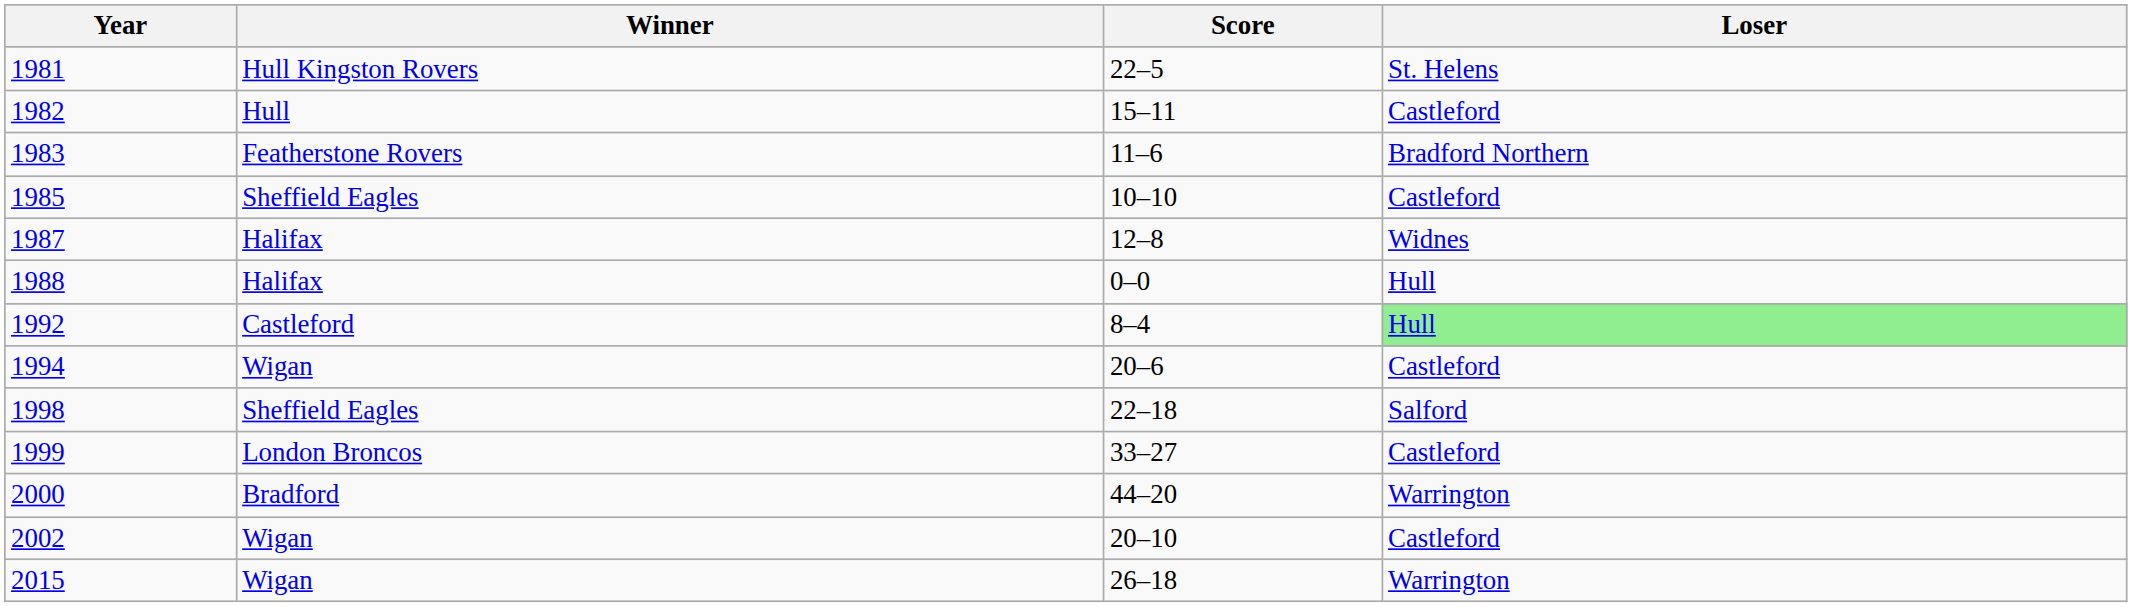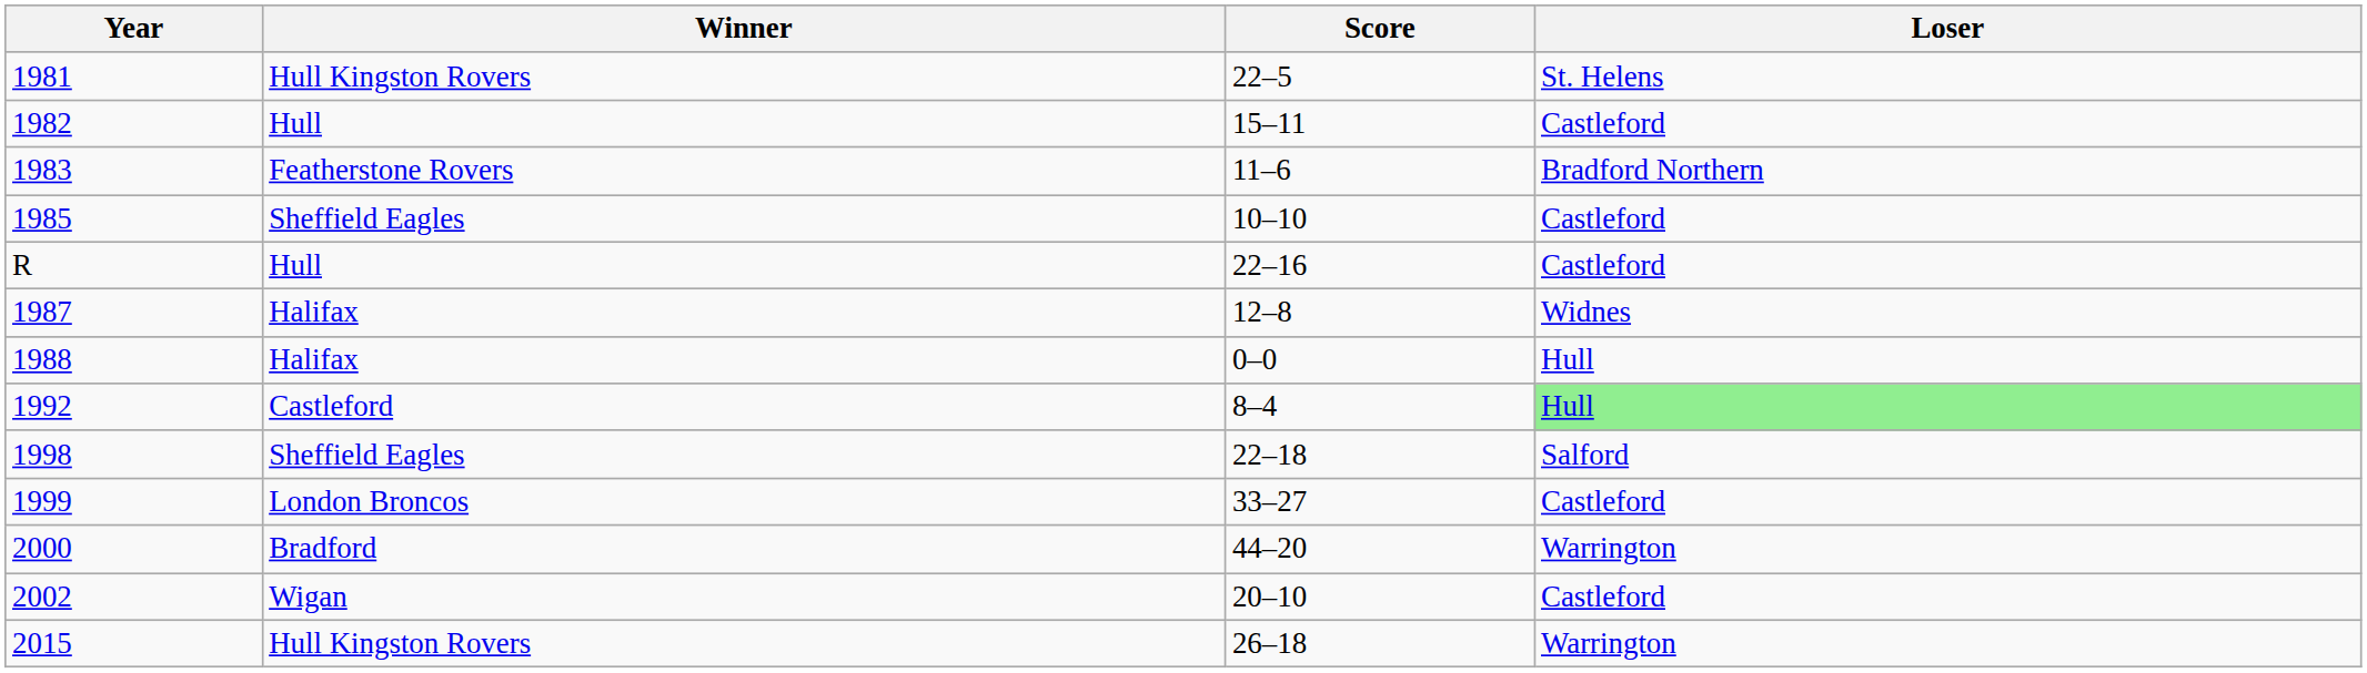 <table class="wikitable" style="width:100%;">
 <tr>
 <th>Year</th>
 <th>Winner</th>
 <th>Score</th>
 <th>Loser</th>
 </tr>
 <tr>
 <td><a href='#'>1981</a></td>
 <td> <a href='#'>Hull Kingston Rovers</a></td>
 <td>22–5</td>
 <td> <a href='#'>St. Helens</a></td>
 </tr>
 <tr>
 <td><a href='#'>1982</a></td>
 <td> <a href='#'>Hull</a></td>
 <td>15–11</td>
 <td> <a href='#'>Castleford</a></td>
 </tr>
 <tr>
 <td><a href='#'>1983</a></td>
 <td> <a href='#'>Featherstone Rovers</a></td>
 <td>11–6</td>
 <td> <a href='#'>Bradford Northern</a></td>
 </tr>
 <tr>
 <td towspan=2><a href='#'>1985</a></td>
 <td> <a href='#'>Sheffield Eagles</a></td>
 <td>10–10</td>
 <td> <a href='#'>Castleford</a></td>
 </tr>
 <tr>
+<td>R</td>
+<td> <a href='#'>Hull</a></td>
+<td>22–16</td>
+<td> <a href='#'>Castleford</a></td>
+</tr>
+<tr>
 <td><a href='#'>1987</a></td>
 <td> <a href='#'>Halifax</a></td>
 <td>12–8</td>
 <td> <a href='#'>Widnes</a></td>
 </tr>
 <tr>
 <td><a href='#'>1988</a></td>
 <td> <a href='#'>Halifax</a></td>
 <td>0–0</td>
 <td> <a href='#'>Hull</a></td>
 </tr>
 <tr>
 <td><a href='#'>1992</a></td>
 <td> <a href='#'>Castleford</a></td>
 <td>8–4</td>
 <td style="background: lightgreen;"> <a href='#'>Hull</a></td>
-</tr>
-<tr>
-<td><a href='#'>1994</a></td>
-<td> <a href='#'>Wigan</a></td>
-<td>20–6</td>
-<td> <a href='#'>Castleford</a></td>
 </tr>
 <tr>
 <td><a href='#'>1998</a></td>
 <td> <a href='#'>Sheffield Eagles</a></td>
 <td>22–18</td>
 <td> <a href='#'>Salford</a></td>
 </tr>
 <tr>
 <td><a href='#'>1999</a></td>
 <td> <a href='#'>London Broncos</a></td>
 <td>33–27</td>
 <td> <a href='#'>Castleford</a></td>
 </tr>
 <tr>
 <td><a href='#'>2000</a></td>
 <td> <a href='#'>Bradford</a></td>
 <td>44–20</td>
 <td> <a href='#'>Warrington</a></td>
 </tr>
 <tr>
 <td><a href='#'>2002</a></td>
 <td> <a href='#'>Wigan</a></td>
 <td>20–10</td>
 <td> <a href='#'>Castleford</a></td>
 </tr>
 <tr>
 <td><a href='#'>2015</a></td>
-<td> <a href='#'>Wigan</a></td>
+<td> <a href='#'>Hull Kingston Rovers</a></td>
 <td>26–18</td>
 <td> <a href='#'>Warrington</a></td>
 </tr>
 </table>
